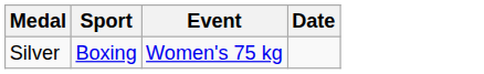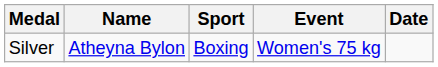 <table class="wikitable sortable" style="font-size: 95%;">
 <tr>
 <th>Medal</th>
+<th>Name</th>
 <th>Sport</th>
 <th>Event</th>
 <th>Date</th>
 </tr>
 <tr>
 <td> Silver</td>
+<td><a href='#'>Atheyna Bylon</a></td>
 <td><a href='#'>Boxing</a></td>
 <td><a href='#'>Women's 75 kg</a></td>
 <td></td>
 </tr>
 </table>
